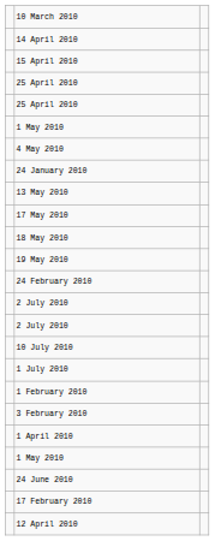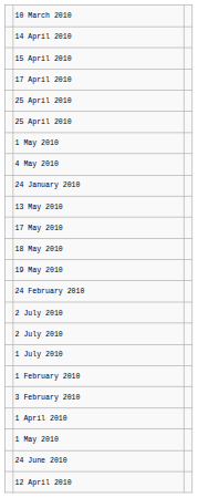 <table class="wikitable" style="font-size: 80%; float: left; width: 26em; margin-right: 1em; height: 700px">
 <tr>
 <td></td>
 <td>10 March 2010</td>
 <td></td>
 </tr>
 <tr>
 <td></td>
 <td>14 April 2010</td>
 <td></td>
 </tr>
 <tr>
 <td></td>
 <td>15 April 2010</td>
+<td></td>
+</tr>
+<tr>
+<td></td>
+<td>17 April 2010</td>
 <td></td>
 </tr>
 <tr>
 <td></td>
 <td>25 April 2010</td>
 <td></td>
 </tr>
 <tr>
 <td></td>
 <td>25 April 2010</td>
 <td></td>
 </tr>
 <tr>
 <td></td>
 <td>1 May 2010</td>
 <td></td>
 </tr>
 <tr>
 <td></td>
 <td>4 May 2010</td>
 <td></td>
 </tr>
 <tr>
 <td></td>
 <td>24 January 2010</td>
 <td></td>
 </tr>
 <tr>
 <td></td>
 <td>13 May 2010</td>
 <td></td>
 </tr>
 <tr>
 <td></td>
 <td>17 May 2010</td>
 <td></td>
 </tr>
 <tr>
 <td></td>
 <td>18 May 2010</td>
 <td></td>
 </tr>
 <tr>
 <td></td>
 <td>19 May 2010</td>
 <td></td>
 </tr>
 <tr>
 <td></td>
 <td>24 February 2010</td>
 <td></td>
 </tr>
 <tr>
 <td></td>
 <td>2 July 2010</td>
 <td></td>
 </tr>
 <tr>
 <td></td>
 <td>2 July 2010</td>
 <td></td>
 </tr>
 <tr>
 <td></td>
-<td>10 July 2010</td>
-<td></td>
-</tr>
-<tr>
-<td></td>
 <td>1 July 2010</td>
 <td></td>
 </tr>
 <tr>
 <td></td>
 <td>1 February 2010</td>
 <td></td>
 </tr>
 <tr>
 <td></td>
 <td>3 February 2010</td>
 <td></td>
 </tr>
 <tr>
 <td></td>
 <td>1 April 2010</td>
 <td></td>
 </tr>
 <tr>
 <td></td>
 <td>1 May 2010</td>
 <td></td>
 </tr>
 <tr>
 <td></td>
 <td>24 June 2010</td>
 <td></td>
 </tr>
 <tr>
 <td></td>
-<td>17 February 2010</td>
-<td></td>
-</tr>
-<tr>
-<td></td>
 <td>12 April 2010</td>
 <td></td>
 </tr>
 </table>
